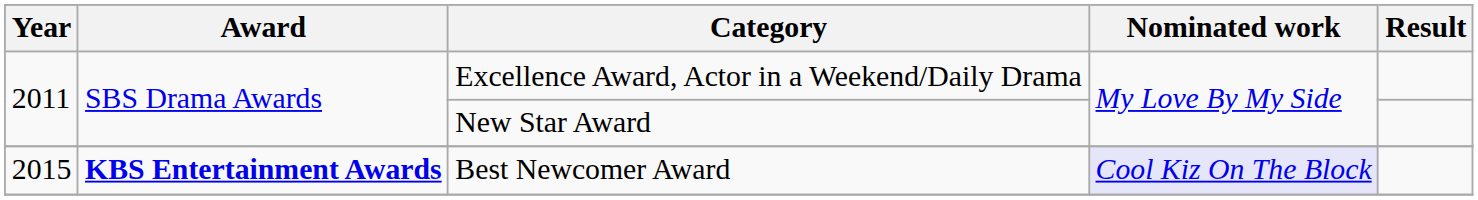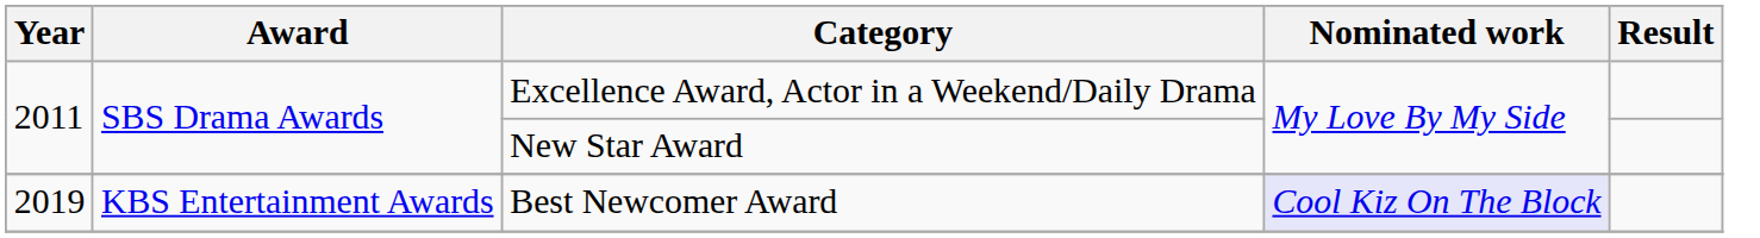 <table class="wikitable">
 <tr>
 <th>Year</th>
 <th>Award</th>
 <th>Category</th>
 <th>Nominated work</th>
 <th>Result</th>
 </tr>
 <tr>
 <td rowspan=2>2011</td>
 <td rowspan=2><a href='#'>SBS Drama Awards</a></td>
 <td>Excellence Award, Actor in a Weekend/Daily Drama</td>
 <td rowspan=2><em><a href='#'>My Love By My Side</a></em></td>
 <td></td>
 </tr>
 <tr>
 <td>New Star Award</td>
 <td></td>
 </tr>
 <tr>
 </tr>
 <tr>
-<td>2015</td>
-<td><strong><a href='#'>KBS Entertainment Awards</a></strong></td>
+<td>2019</td>
+<td><a href='#'>KBS Entertainment Awards</a></td>
 <td>Best Newcomer Award</td>
 <td style="background: lavender;"><em><a href='#'>Cool Kiz On The Block</a></em></td>
 <td></td>
 </tr>
 <tr>
 </tr>
 </table>
